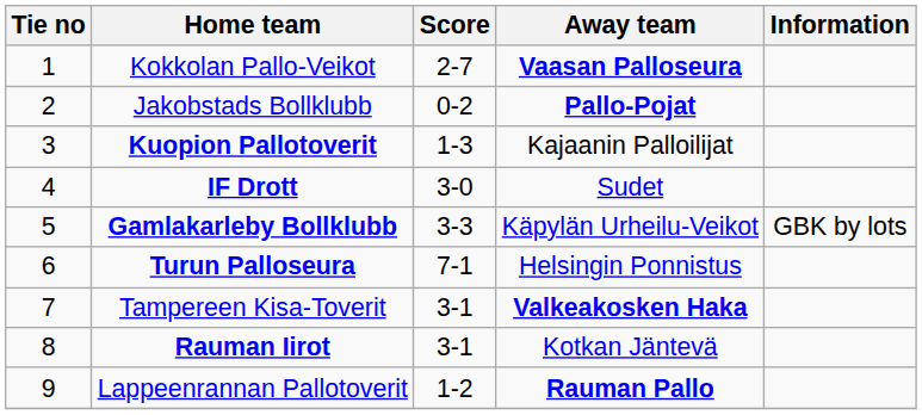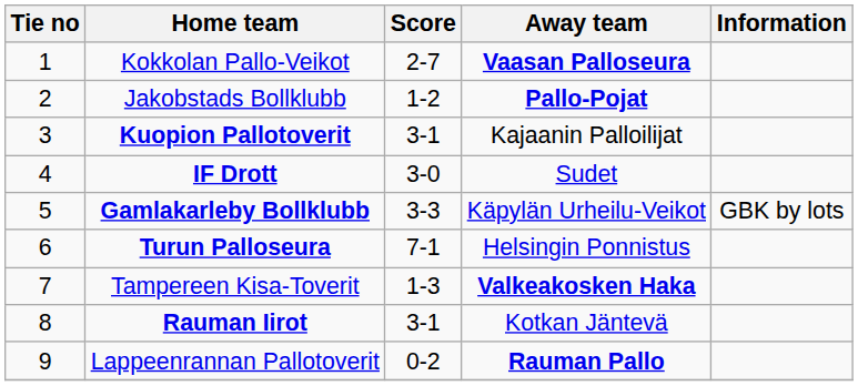 <table class="wikitable" style="text-align:center">
 <tr>
 <th style= width="40px">Tie no</th>
 <th style= width="150px">Home team</th>
 <th style= width="60px">Score</th>
 <th style= width="150px">Away team</th>
 <th style= width="30px">Information</th>
 </tr>
 <tr>
 <td>1</td>
 <td><a href='#'>Kokkolan Pallo-Veikot</a></td>
 <td>2-7</td>
 <td><strong><a href='#'>Vaasan Palloseura</a></strong></td>
 <td></td>
 </tr>
 <tr>
 <td>2</td>
 <td><a href='#'>Jakobstads Bollklubb</a></td>
-<td>0-2</td>
+<td>1-2</td>
 <td><strong><a href='#'>Pallo-Pojat</a></strong></td>
 <td></td>
 </tr>
 <tr>
 <td>3</td>
 <td><strong><a href='#'>Kuopion Pallotoverit</a></strong></td>
-<td>1-3</td>
+<td>3-1</td>
 <td>Kajaanin Palloilijat</td>
 <td></td>
 </tr>
 <tr>
 <td>4</td>
 <td><strong><a href='#'>IF Drott</a></strong></td>
 <td>3-0</td>
 <td><a href='#'>Sudet</a></td>
 <td></td>
 </tr>
 <tr>
 <td>5</td>
 <td><strong><a href='#'>Gamlakarleby Bollklubb</a></strong></td>
 <td>3-3</td>
 <td><a href='#'>Käpylän Urheilu-Veikot</a></td>
 <td>GBK by lots</td>
 </tr>
 <tr>
 <td>6</td>
 <td><strong><a href='#'>Turun Palloseura</a></strong></td>
 <td>7-1</td>
 <td><a href='#'>Helsingin Ponnistus</a></td>
 <td></td>
 </tr>
 <tr>
 <td>7</td>
 <td><a href='#'>Tampereen Kisa-Toverit</a></td>
-<td>3-1</td>
+<td>1-3</td>
 <td><strong><a href='#'>Valkeakosken Haka</a></strong></td>
 <td></td>
 </tr>
 <tr>
 <td>8</td>
 <td><strong><a href='#'>Rauman Iirot</a></strong></td>
 <td>3-1</td>
 <td><a href='#'>Kotkan Jäntevä</a></td>
 <td></td>
 </tr>
 <tr>
 <td>9</td>
 <td><a href='#'>Lappeenrannan Pallotoverit</a></td>
-<td>1-2</td>
+<td>0-2</td>
 <td><strong><a href='#'>Rauman Pallo</a></strong></td>
 <td></td>
 </tr>
 <tr>
 </tr>
 </table>
